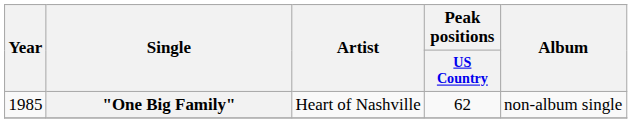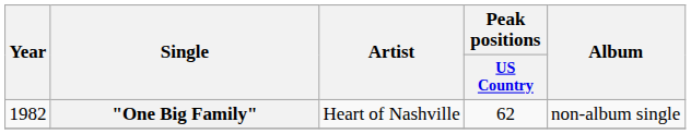 <table class="wikitable plainrowheaders" style="text-align:center;">
 <tr>
 <th rowspan="2">Year</th>
 <th rowspan="2" style="width:14em;">Single</th>
 <th rowspan="2">Artist</th>
 <th>Peak positions</th>
 <th rowspan="2">Album</th>
 </tr>
 <tr style="font-size:smaller;">
 <th width="65"><a href='#'>US Country</a><br></th>
 </tr>
 <tr>
-<td>1985</td>
+<td>1982</td>
 <th scope="row">"One Big Family"</th>
 <td>Heart of Nashville</td>
 <td>62</td>
 <td align="left">non-album single</td>
 </tr>
 <tr>
 </tr>
 </table>
